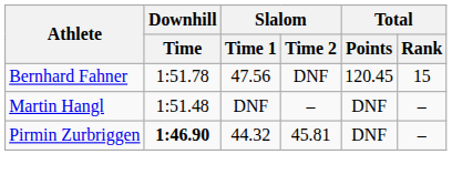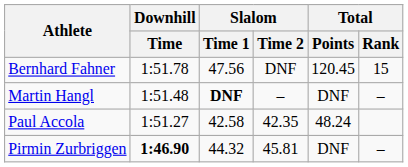 <table class="wikitable" style="font-size:90%">
 <tr>
 <th rowspan="2">Athlete</th>
 <th>Downhill</th>
 <th colspan="2">Slalom</th>
 <th colspan="2">Total</th>
 </tr>
 <tr>
 <th>Time</th>
 <th>Time 1</th>
 <th>Time 2</th>
 <th>Points</th>
 <th>Rank</th>
 </tr>
 <tr>
 <td><a href='#'>Bernhard Fahner</a></td>
 <td align="center">1:51.78</td>
 <td align="center">47.56</td>
 <td align="center">DNF</td>
 <td align="center">120.45</td>
 <td align="center">15</td>
 </tr>
 <tr>
 <td><a href='#'>Martin Hangl</a></td>
 <td align="center">1:51.48</td>
-<td align="center">DNF</td>
+<td align="center"><strong>DNF</strong></td>
 <td align="center">–</td>
 <td align="center">DNF</td>
 <td align="center">–</td>
+</tr>
+<tr>
+<td><a href='#'>Paul Accola</a></td>
+<td align="center">1:51.27</td>
+<td align="center">42.58</td>
+<td align="center">42.35</td>
+<td align="center">48.24</td>
+<td align="center"></td>
 </tr>
 <tr>
 <td><a href='#'>Pirmin Zurbriggen</a></td>
 <td align="center"><strong>1:46.90</strong></td>
 <td align="center">44.32</td>
 <td align="center">45.81</td>
 <td align="center">DNF</td>
 <td align="center">–</td>
 </tr>
 </table>
